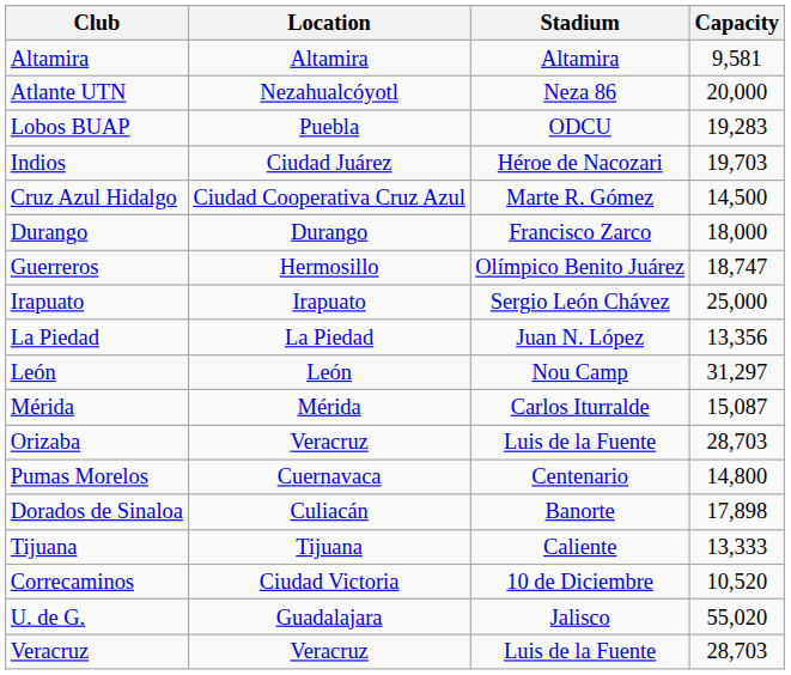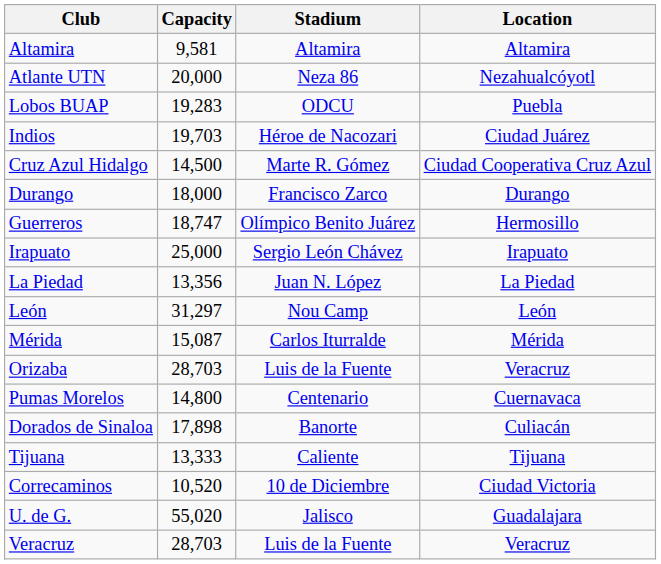 <table class="wikitable sortable">
 <tr>
 <th align=center>Club</th>
+<th>Capacity</th>
+<th>Stadium</th>
 <th>Location</th>
-<th>Stadium</th>
-<th>Capacity</th>
 </tr>
 <tr>
 <td><a href='#'>Altamira</a></td>
+<td align="center">9,581</td>
 <td align="center"><a href='#'>Altamira</a></td>
 <td align="center"><a href='#'>Altamira</a></td>
-<td align="center">9,581</td>
 </tr>
 <tr>
 <td><a href='#'>Atlante UTN</a></td>
+<td align="center">20,000</td>
+<td align="center"><a href='#'>Neza 86</a></td>
 <td align="center"><a href='#'>Nezahualcóyotl</a></td>
-<td align="center"><a href='#'>Neza 86</a></td>
-<td align="center">20,000</td>
 </tr>
 <tr>
 <td><a href='#'>Lobos BUAP</a></td>
+<td align="center">19,283</td>
+<td align="center"><a href='#'>ODCU</a></td>
 <td align="center"><a href='#'>Puebla</a></td>
-<td align="center"><a href='#'>ODCU</a></td>
-<td align="center">19,283</td>
 </tr>
 <tr>
 <td><a href='#'>Indios</a></td>
+<td align="center">19,703</td>
+<td align="center"><a href='#'>Héroe de Nacozari</a></td>
 <td align="center"><a href='#'>Ciudad Juárez</a></td>
-<td align="center"><a href='#'>Héroe de Nacozari</a></td>
-<td align="center">19,703</td>
 </tr>
 <tr>
 <td><a href='#'>Cruz Azul Hidalgo</a></td>
+<td align="center">14,500</td>
+<td align="center"><a href='#'>Marte R. Gómez</a></td>
 <td align="center"><a href='#'>Ciudad Cooperativa Cruz Azul</a></td>
-<td align="center"><a href='#'>Marte R. Gómez</a></td>
-<td align="center">14,500</td>
 </tr>
 <tr>
 <td><a href='#'>Durango</a></td>
+<td align="center">18,000</td>
+<td align="center"><a href='#'>Francisco Zarco</a></td>
 <td align="center"><a href='#'>Durango</a></td>
-<td align="center"><a href='#'>Francisco Zarco</a></td>
-<td align="center">18,000</td>
 </tr>
 <tr>
 <td><a href='#'>Guerreros</a></td>
+<td align="center">18,747</td>
+<td align="center"><a href='#'>Olímpico Benito Juárez</a></td>
 <td align="center"><a href='#'>Hermosillo</a></td>
-<td align="center"><a href='#'>Olímpico Benito Juárez</a></td>
-<td align="center">18,747</td>
 </tr>
 <tr>
 <td><a href='#'>Irapuato</a></td>
+<td align="center">25,000</td>
+<td align="center"><a href='#'>Sergio León Chávez</a></td>
 <td align="center"><a href='#'>Irapuato</a></td>
-<td align="center"><a href='#'>Sergio León Chávez</a></td>
-<td align="center">25,000</td>
 </tr>
 <tr>
 <td><a href='#'>La Piedad</a></td>
+<td align="center">13,356</td>
+<td align="center"><a href='#'>Juan N. López</a></td>
 <td align="center"><a href='#'>La Piedad</a></td>
-<td align="center"><a href='#'>Juan N. López</a></td>
-<td align="center">13,356</td>
 </tr>
 <tr>
 <td><a href='#'>León</a></td>
+<td align="center">31,297</td>
+<td align="center"><a href='#'>Nou Camp</a></td>
 <td align="center"><a href='#'>León</a></td>
-<td align="center"><a href='#'>Nou Camp</a></td>
-<td align="center">31,297</td>
 </tr>
 <tr>
 <td><a href='#'>Mérida</a></td>
+<td align="center">15,087</td>
+<td align="center"><a href='#'>Carlos Iturralde</a></td>
 <td align="center"><a href='#'>Mérida</a></td>
-<td align="center"><a href='#'>Carlos Iturralde</a></td>
-<td align="center">15,087</td>
 </tr>
 <tr>
 <td><a href='#'>Orizaba</a></td>
+<td align="center">28,703</td>
+<td align="center"><a href='#'>Luis de la Fuente</a></td>
 <td align="center"><a href='#'>Veracruz</a></td>
-<td align="center"><a href='#'>Luis de la Fuente</a></td>
-<td align="center">28,703</td>
 </tr>
 <tr>
 <td><a href='#'>Pumas Morelos</a></td>
+<td align="center">14,800</td>
+<td align="center"><a href='#'>Centenario</a></td>
 <td align="center"><a href='#'>Cuernavaca</a></td>
-<td align="center"><a href='#'>Centenario</a></td>
-<td align="center">14,800</td>
 </tr>
 <tr>
 <td><a href='#'>Dorados de Sinaloa</a></td>
+<td align="center">17,898</td>
+<td align="center"><a href='#'>Banorte</a></td>
 <td align="center"><a href='#'>Culiacán</a></td>
-<td align="center"><a href='#'>Banorte</a></td>
-<td align="center">17,898</td>
 </tr>
 <tr>
 <td><a href='#'>Tijuana</a></td>
+<td align="center">13,333</td>
+<td align="center"><a href='#'>Caliente</a></td>
 <td align="center"><a href='#'>Tijuana</a></td>
-<td align="center"><a href='#'>Caliente</a></td>
-<td align="center">13,333</td>
 </tr>
 <tr>
 <td><a href='#'>Correcaminos</a></td>
+<td align="center">10,520</td>
+<td align="center"><a href='#'>10 de Diciembre</a></td>
 <td align="center"><a href='#'>Ciudad Victoria</a></td>
-<td align="center"><a href='#'>10 de Diciembre</a></td>
-<td align="center">10,520</td>
 </tr>
 <tr>
 <td><a href='#'>U. de G.</a></td>
+<td align="center">55,020</td>
+<td align="center"><a href='#'>Jalisco</a></td>
 <td align="center"><a href='#'>Guadalajara</a></td>
-<td align="center"><a href='#'>Jalisco</a></td>
-<td align="center">55,020</td>
 </tr>
 <tr>
 <td><a href='#'>Veracruz</a></td>
+<td align="center">28,703</td>
+<td align="center"><a href='#'>Luis de la Fuente</a></td>
 <td align="center"><a href='#'>Veracruz</a></td>
-<td align="center"><a href='#'>Luis de la Fuente</a></td>
-<td align="center">28,703</td>
 </tr>
 </table>
